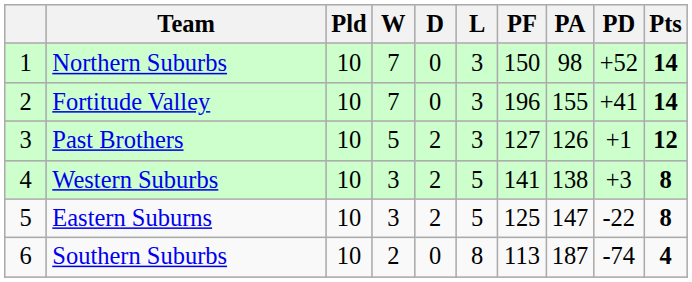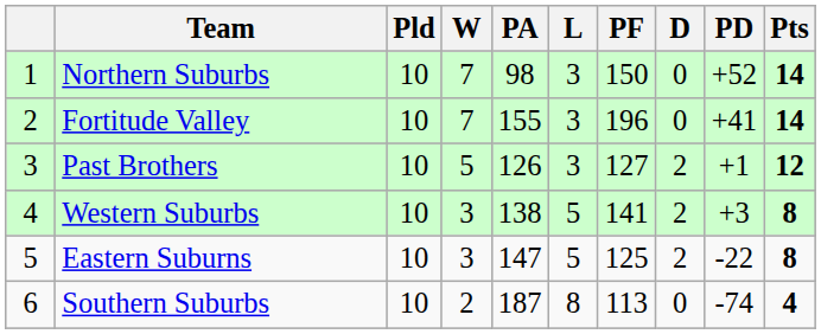 <table class="wikitable" style="text-align:center;">
 <tr>
 <th width="20"></th>
 <th width="175">Team</th>
 <th width="20">Pld</th>
 <th width="20">W</th>
-<th width="20">D</th>
+<th width="20">PA</th>
 <th width="20">L</th>
 <th width="20">PF</th>
-<th width="20">PA</th>
+<th width="20">D</th>
 <th width="20">PD</th>
 <th width="20">Pts</th>
 </tr>
 <tr style="background: #ccffcc;">
 <td>1</td>
 <td style="text-align:left;"> <a href='#'>Northern Suburbs</a></td>
 <td>10</td>
 <td>7</td>
-<td>0</td>
+<td>98</td>
 <td>3</td>
 <td>150</td>
-<td>98</td>
+<td>0</td>
 <td>+52</td>
 <td><strong>14</strong></td>
 </tr>
 <tr style="background: #ccffcc;">
 <td>2</td>
 <td style="text-align:left;"> <a href='#'>Fortitude Valley</a></td>
 <td>10</td>
 <td>7</td>
-<td>0</td>
+<td>155</td>
 <td>3</td>
 <td>196</td>
-<td>155</td>
+<td>0</td>
 <td>+41</td>
 <td><strong>14</strong></td>
 </tr>
 <tr style="background: #ccffcc;">
 <td>3</td>
 <td style="text-align:left;"> <a href='#'>Past Brothers</a></td>
 <td>10</td>
 <td>5</td>
-<td>2</td>
+<td>126</td>
 <td>3</td>
 <td>127</td>
-<td>126</td>
+<td>2</td>
 <td>+1</td>
 <td><strong>12</strong></td>
 </tr>
 <tr style="background: #ccffcc;">
 <td>4</td>
 <td style="text-align:left;"> <a href='#'>Western Suburbs</a></td>
 <td>10</td>
 <td>3</td>
-<td>2</td>
+<td>138</td>
 <td>5</td>
 <td>141</td>
-<td>138</td>
+<td>2</td>
 <td>+3</td>
 <td><strong>8</strong></td>
 </tr>
 <tr>
 <td>5</td>
 <td style="text-align:left;"> <a href='#'>Eastern Suburns</a></td>
 <td>10</td>
 <td>3</td>
-<td>2</td>
+<td>147</td>
 <td>5</td>
 <td>125</td>
-<td>147</td>
+<td>2</td>
 <td>-22</td>
 <td><strong>8</strong></td>
 </tr>
 <tr>
 <td>6</td>
 <td style="text-align:left;"> <a href='#'>Southern Suburbs</a></td>
 <td>10</td>
 <td>2</td>
-<td>0</td>
+<td>187</td>
 <td>8</td>
 <td>113</td>
-<td>187</td>
+<td>0</td>
 <td>-74</td>
 <td><strong>4</strong></td>
 </tr>
 </table>
